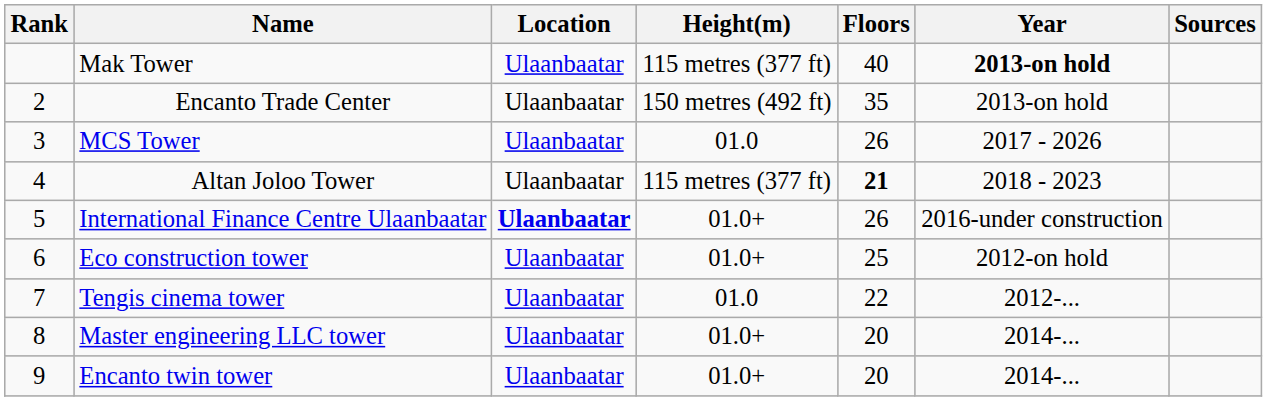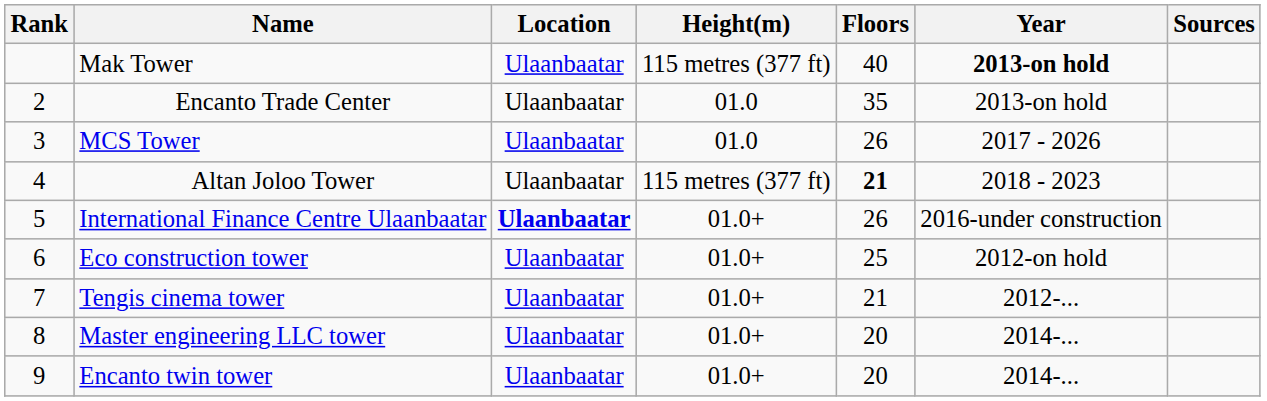 <table class="wikitable sortable" style="text-align:center">
 <tr>
 <th>Rank</th>
 <th>Name</th>
 <th>Location</th>
 <th>Height(m)</th>
 <th>Floors</th>
 <th>Year</th>
 <th class="unsortable">Sources</th>
 </tr>
 <tr>
 <td></td>
 <td align=left>Mak Tower</td>
 <td><a href='#'>Ulaanbaatar</a></td>
 <td>115 metres (377 ft)</td>
 <td>40</td>
 <td><strong>2013-on hold</strong></td>
 <td align=left></td>
 </tr>
 <tr>
 <td>2</td>
 <td>Encanto Trade Center</td>
 <td>Ulaanbaatar</td>
-<td>150 metres (492 ft)</td>
+<td><span>01.0</span></td>
 <td>35</td>
 <td>2013-on hold</td>
 <td></td>
 </tr>
 <tr>
 <td>3</td>
 <td align="left"><a href='#'>MCS Tower</a></td>
 <td><a href='#'>Ulaanbaatar</a></td>
 <td><span>01.0</span></td>
 <td>26</td>
 <td>2017 - 2026</td>
 <td align="left"></td>
 </tr>
 <tr>
 <td>4</td>
 <td>Altan Joloo Tower</td>
 <td>Ulaanbaatar</td>
 <td>115 metres (377 ft)</td>
 <td><strong>21</strong></td>
 <td>2018 - 2023</td>
 <td></td>
 </tr>
 <tr>
 <td>5</td>
 <td align="left"><a href='#'>International Finance Centre Ulaanbaatar</a></td>
 <td><strong><a href='#'>Ulaanbaatar</a></strong></td>
 <td><span>01.0</span>+</td>
 <td>26</td>
 <td>2016-under construction</td>
 <td align="left"></td>
 </tr>
 <tr>
 <td>6</td>
 <td align="left"><a href='#'>Eco construction tower</a></td>
 <td><a href='#'>Ulaanbaatar</a></td>
 <td><span>01.0</span>+</td>
 <td>25</td>
 <td>2012-on hold</td>
 <td align="left"></td>
 </tr>
 <tr>
 <td>7</td>
 <td align="left"><a href='#'>Tengis cinema tower</a></td>
 <td><a href='#'>Ulaanbaatar</a></td>
-<td><span>01.0</span></td>
-<td>22</td>
+<td><span>01.0</span>+</td>
+<td>21</td>
 <td>2012-...</td>
 <td align="left"></td>
 </tr>
 <tr>
 <td>8</td>
 <td align="left"><a href='#'>Master engineering LLC tower</a></td>
 <td><a href='#'>Ulaanbaatar</a></td>
 <td><span>01.0</span>+</td>
 <td>20</td>
 <td>2014-...</td>
 <td align="left"></td>
 </tr>
 <tr>
 <td>9</td>
 <td align="left"><a href='#'>Encanto twin tower</a></td>
 <td><a href='#'>Ulaanbaatar</a></td>
 <td><span>01.0</span>+</td>
 <td>20</td>
 <td>2014-...</td>
 <td align="left"></td>
 </tr>
 </table>
